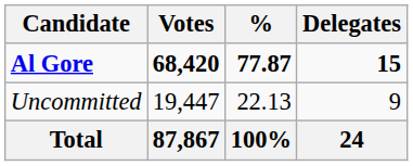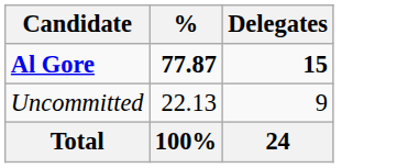 <table class="wikitable sortable" style="text-align:right;">
 <tr>
 <th>Candidate</th>
-<th>Votes</th>
 <th>%</th>
 <th>Delegates</th>
 </tr>
 <tr>
 <td style="text-align:left;" data-sort-value="Gore, Al"><strong><a href='#'>Al Gore</a></strong></td>
-<td><strong>68,420</strong></td>
 <td><strong>77.87</strong></td>
 <td><strong>15</strong></td>
 </tr>
 <tr>
 <td style="text-align:left;" data-sort-value="ZZZ"><em>Uncommitted</em></td>
-<td>19,447</td>
 <td>22.13</td>
 <td>9</td>
 </tr>
 <tr>
 <th>Total</th>
-<th>87,867</th>
 <th>100%</th>
 <th>24</th>
 </tr>
 </table>
